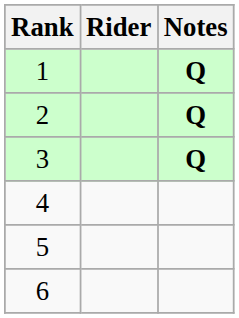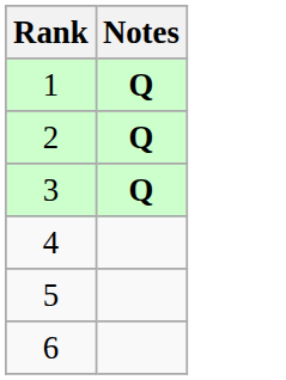 <table class="wikitable" style="font-size:95%" style="width:25em;">
 <tr>
 <th>Rank</th>
-<th>Rider</th>
 <th>Notes</th>
 </tr>
 <tr bgcolor=ccffcc>
 <td align=center>1</td>
-<td></td>
 <td align=center><strong>Q</strong></td>
 </tr>
 <tr bgcolor=ccffcc>
 <td align=center>2</td>
-<td></td>
 <td align=center><strong>Q</strong></td>
 </tr>
 <tr bgcolor=ccffcc>
 <td align=center>3</td>
-<td></td>
 <td align=center><strong>Q</strong></td>
 </tr>
 <tr>
 <td align=center>4</td>
 <td></td>
-<td></td>
 </tr>
 <tr>
 <td align=center>5</td>
-<td></td>
 <td></td>
 </tr>
 <tr>
 <td align=center>6</td>
 <td></td>
-<td></td>
 </tr>
 </table>
